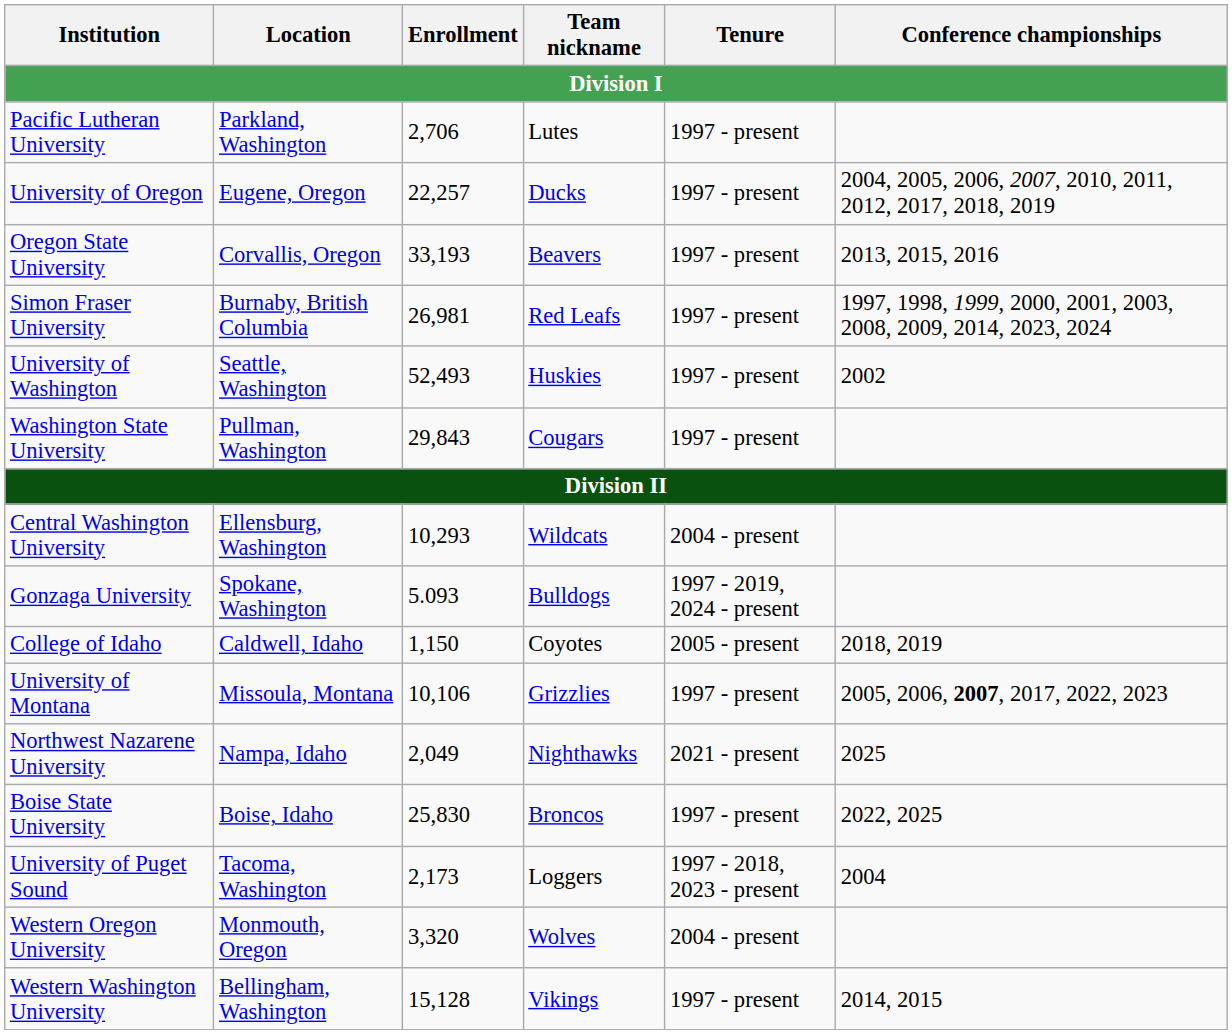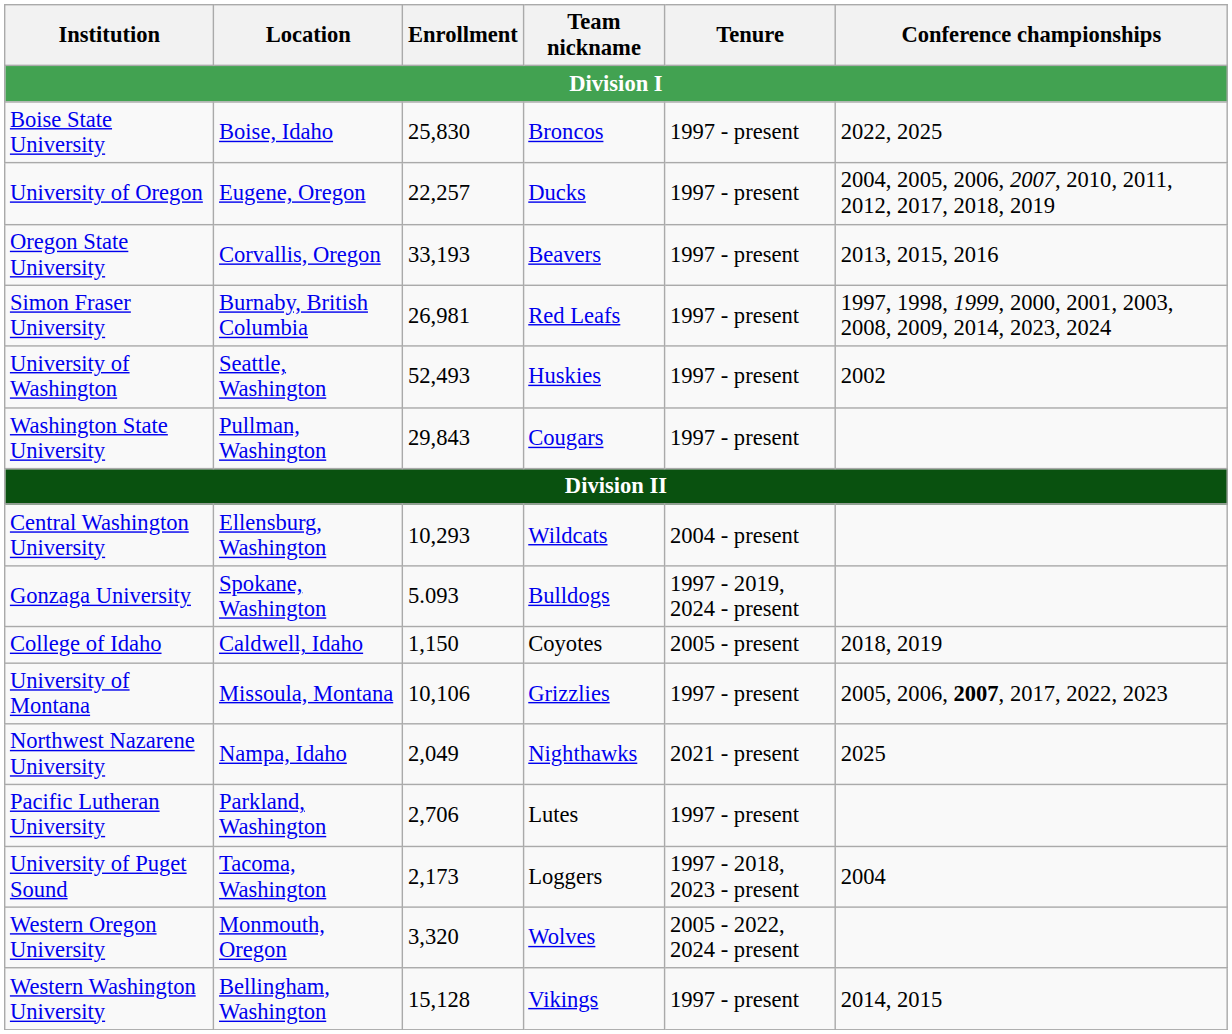 <table class="wikitable">
 <tr>
 <th>Institution</th>
 <th>Location</th>
 <th>Enrollment</th>
 <th>Team nickname</th>
 <th>Tenure</th>
 <th>Conference championships</th>
 </tr>
 <tr>
 <th colspan="6" style="background:#42a251; color:white;">Division I</th>
 </tr>
 <tr>
-<td><a href='#'>Pacific Lutheran University</a></td>
-<td><a href='#'>Parkland, Washington</a></td>
-<td>2,706</td>
-<td>Lutes</td>
+<td><a href='#'>Boise State University</a></td>
+<td><a href='#'>Boise, Idaho</a></td>
+<td>25,830</td>
+<td><a href='#'>Broncos</a></td>
 <td>1997 - present</td>
-<td></td>
+<td>2022, 2025</td>
 </tr>
 <tr>
 <td><a href='#'>University of Oregon</a></td>
 <td><a href='#'>Eugene, Oregon</a></td>
 <td>22,257</td>
 <td><a href='#'>Ducks</a></td>
 <td>1997 - present</td>
 <td>2004, 2005, 2006, <em>2007</em>, 2010, 2011, 2012, 2017, 2018, 2019</td>
 </tr>
 <tr>
 <td><a href='#'>Oregon State University</a></td>
 <td><a href='#'>Corvallis, Oregon</a></td>
 <td>33,193</td>
 <td><a href='#'>Beavers</a></td>
 <td>1997 - present</td>
 <td>2013, 2015, 2016</td>
 </tr>
 <tr>
 <td><a href='#'>Simon Fraser University</a></td>
 <td><a href='#'>Burnaby, British Columbia</a></td>
 <td>26,981</td>
 <td><a href='#'>Red Leafs</a></td>
 <td>1997 - present</td>
 <td>1997, 1998, <em>1999</em>, 2000, 2001, 2003, 2008, 2009, 2014, 2023, 2024</td>
 </tr>
 <tr>
 <td><a href='#'>University of Washington</a></td>
 <td><a href='#'>Seattle, Washington</a></td>
 <td>52,493</td>
 <td><a href='#'>Huskies</a></td>
 <td>1997 - present</td>
 <td>2002</td>
 </tr>
 <tr>
 <td><a href='#'>Washington State University</a></td>
 <td><a href='#'>Pullman, Washington</a></td>
 <td>29,843</td>
 <td><a href='#'>Cougars</a></td>
 <td>1997 - present</td>
 <td></td>
 </tr>
 <tr>
 <th colspan="6" style="background:#09510f; color:white;">Division II</th>
 </tr>
 <tr>
 <td><a href='#'>Central Washington University</a></td>
 <td><a href='#'>Ellensburg, Washington</a></td>
 <td>10,293</td>
 <td><a href='#'>Wildcats</a></td>
 <td>2004 - present</td>
 <td></td>
 </tr>
 <tr>
 <td><a href='#'>Gonzaga University</a></td>
 <td><a href='#'>Spokane, Washington</a></td>
 <td>5.093</td>
 <td><a href='#'>Bulldogs</a></td>
 <td>1997 - 2019, 2024 - present</td>
 <td></td>
 </tr>
 <tr>
 <td><a href='#'>College of Idaho</a></td>
 <td><a href='#'>Caldwell, Idaho</a></td>
 <td>1,150</td>
 <td>Coyotes</td>
 <td>2005 - present</td>
 <td>2018, 2019</td>
 </tr>
 <tr>
 <td><a href='#'>University of Montana</a></td>
 <td><a href='#'>Missoula, Montana</a></td>
 <td>10,106</td>
 <td><a href='#'>Grizzlies</a></td>
 <td>1997 - present</td>
 <td>2005, 2006, <strong>2007</strong>, 2017, 2022, 2023</td>
 </tr>
 <tr>
 <td><a href='#'>Northwest Nazarene University</a></td>
 <td><a href='#'>Nampa, Idaho</a></td>
 <td>2,049</td>
 <td><a href='#'>Nighthawks</a></td>
 <td>2021 - present</td>
 <td>2025</td>
 </tr>
 <tr>
-<td><a href='#'>Boise State University</a></td>
-<td><a href='#'>Boise, Idaho</a></td>
-<td>25,830</td>
-<td><a href='#'>Broncos</a></td>
+<td><a href='#'>Pacific Lutheran University</a></td>
+<td><a href='#'>Parkland, Washington</a></td>
+<td>2,706</td>
+<td>Lutes</td>
 <td>1997 - present</td>
-<td>2022, 2025</td>
+<td></td>
 </tr>
 <tr>
 <td><a href='#'>University of Puget Sound</a></td>
 <td><a href='#'>Tacoma, Washington</a></td>
 <td>2,173</td>
 <td>Loggers</td>
 <td>1997 - 2018, 2023 - present</td>
 <td>2004</td>
 </tr>
 <tr>
 <td><a href='#'>Western Oregon University</a></td>
 <td><a href='#'>Monmouth, Oregon</a></td>
 <td>3,320</td>
 <td><a href='#'>Wolves</a></td>
-<td>2004 - present</td>
+<td>2005 - 2022, 2024 - present</td>
 <td></td>
 </tr>
 <tr>
 <td><a href='#'>Western Washington University</a></td>
 <td><a href='#'>Bellingham, Washington</a></td>
 <td>15,128</td>
 <td><a href='#'>Vikings</a></td>
 <td>1997 - present</td>
 <td>2014, 2015</td>
 </tr>
 </table>
